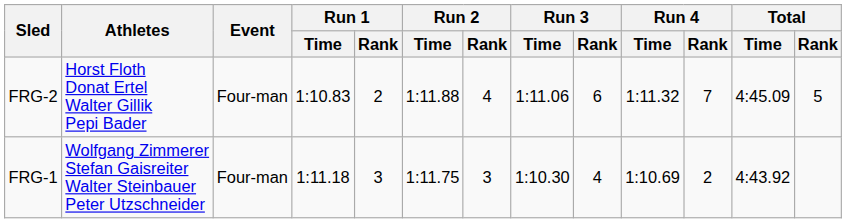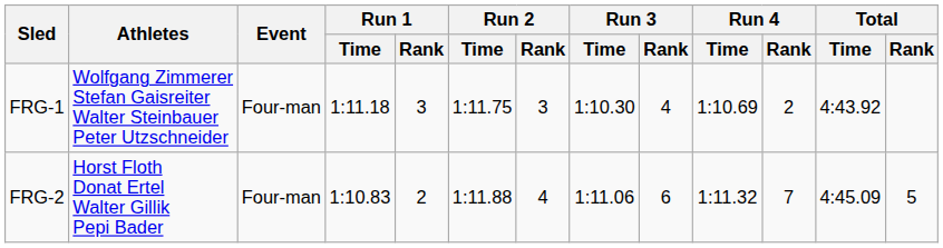 <table class="wikitable"  border="1" style="font-size:90%">
 <tr>
 <th rowspan="2">Sled</th>
 <th rowspan="2">Athletes</th>
 <th rowspan="2">Event</th>
 <th colspan="2">Run 1</th>
 <th colspan="2">Run 2</th>
 <th colspan="2">Run 3</th>
 <th colspan="2">Run 4</th>
 <th colspan="2">Total</th>
 </tr>
 <tr>
 <th>Time</th>
 <th>Rank</th>
 <th>Time</th>
 <th>Rank</th>
 <th>Time</th>
 <th>Rank</th>
 <th>Time</th>
 <th>Rank</th>
 <th>Time</th>
 <th>Rank</th>
 </tr>
 <tr>
+<td align="center">FRG-1</td>
+<td><a href='#'>Wolfgang Zimmerer</a><br><a href='#'>Stefan Gaisreiter</a><br><a href='#'>Walter Steinbauer</a><br><a href='#'>Peter Utzschneider</a></td>
+<td>Four-man</td>
+<td align="center">1:11.18</td>
+<td align="center">3</td>
+<td align="center">1:11.75</td>
+<td align="center">3</td>
+<td align="center">1:10.30</td>
+<td align="center">4</td>
+<td align="center">1:10.69</td>
+<td align="center">2</td>
+<td align="center">4:43.92</td>
+<td align="center"></td>
+</tr>
+<tr>
 <td align="center">FRG-2</td>
 <td><a href='#'>Horst Floth</a><br><a href='#'>Donat Ertel</a><br><a href='#'>Walter Gillik</a><br><a href='#'>Pepi Bader</a></td>
 <td>Four-man</td>
 <td align="center">1:10.83</td>
 <td align="center">2</td>
 <td align="center">1:11.88</td>
 <td align="center">4</td>
 <td align="center">1:11.06</td>
 <td align="center">6</td>
 <td align="center">1:11.32</td>
 <td align="center">7</td>
 <td align="center">4:45.09</td>
 <td align="center">5</td>
 </tr>
-<tr>
-<td align="center">FRG-1</td>
-<td><a href='#'>Wolfgang Zimmerer</a><br><a href='#'>Stefan Gaisreiter</a><br><a href='#'>Walter Steinbauer</a><br><a href='#'>Peter Utzschneider</a></td>
-<td>Four-man</td>
-<td align="center">1:11.18</td>
-<td align="center">3</td>
-<td align="center">1:11.75</td>
-<td align="center">3</td>
-<td align="center">1:10.30</td>
-<td align="center">4</td>
-<td align="center">1:10.69</td>
-<td align="center">2</td>
-<td align="center">4:43.92</td>
-<td align="center"></td>
-</tr>
 </table>
